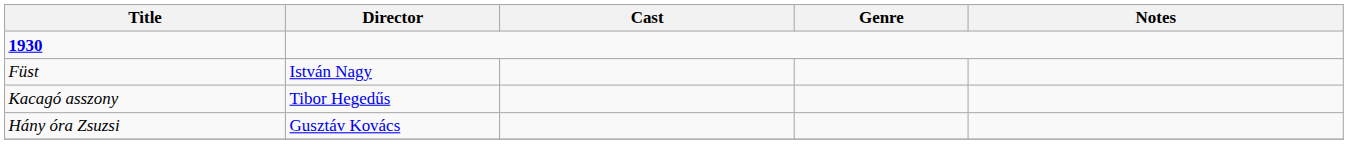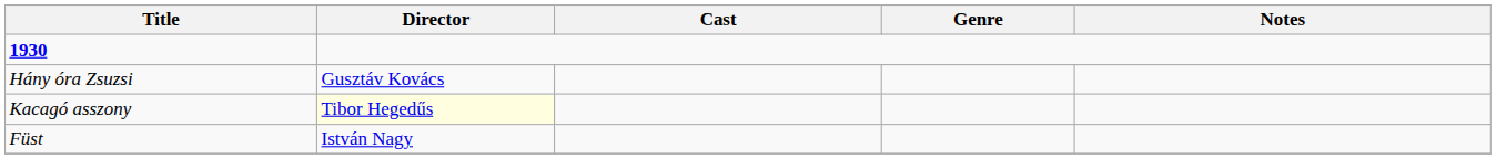 <table class="wikitable" style="width:100%;">
 <tr>
 <th style="width:21%;">Title</th>
 <th style="width:16%;">Director</th>
 <th style="width:22%;">Cast</th>
 <th style="width:13%;">Genre</th>
 <th style="width:28%;">Notes</th>
 </tr>
 <tr>
 <td><strong><a href='#'>1930</a></strong></td>
 </tr>
 <tr>
+<td><em>Hány óra Zsuzsi</em></td>
+<td><a href='#'>Gusztáv Kovács</a></td>
+<td></td>
+<td></td>
+<td></td>
+</tr>
+<tr>
+<td><em>Kacagó asszony</em></td>
+<td style="background: lightyellow;"><a href='#'>Tibor Hegedűs</a></td>
+<td></td>
+<td></td>
+<td></td>
+</tr>
+<tr>
 <td><em>Füst</em></td>
 <td><a href='#'>István Nagy</a></td>
 <td></td>
 <td></td>
 <td></td>
 </tr>
 <tr>
-<td><em>Kacagó asszony</em></td>
-<td><a href='#'>Tibor Hegedűs</a></td>
-<td></td>
-<td></td>
-<td></td>
-</tr>
-<tr>
-<td><em>Hány óra Zsuzsi</em></td>
-<td><a href='#'>Gusztáv Kovács</a></td>
-<td></td>
-<td></td>
-<td></td>
-</tr>
-<tr>
 </tr>
 </table>
